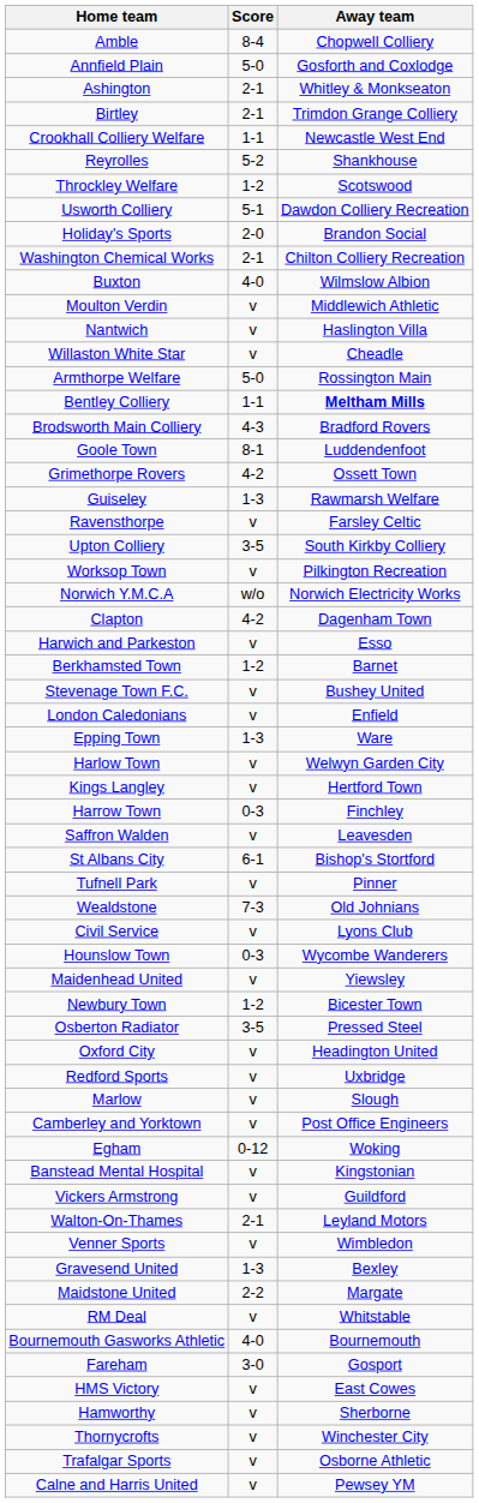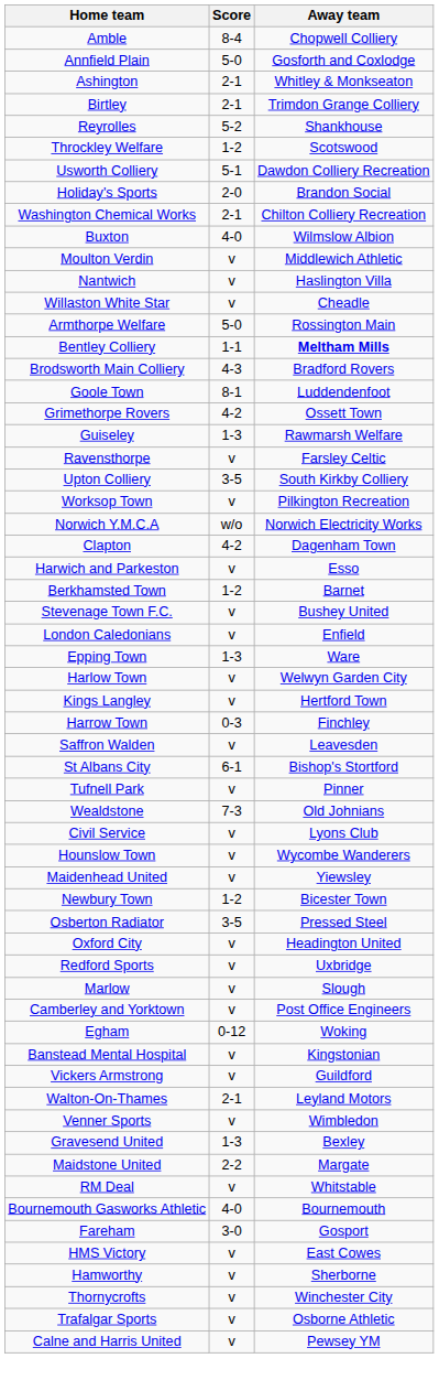 <table class="wikitable" style="text-align: center">
 <tr>
 <th>Home team</th>
 <th>Score</th>
 <th>Away team</th>
 </tr>
 <tr>
 <td><a href='#'>Amble</a></td>
 <td>8-4</td>
 <td><a href='#'>Chopwell Colliery</a></td>
 </tr>
 <tr>
 <td><a href='#'>Annfield Plain</a></td>
 <td>5-0</td>
 <td><a href='#'>Gosforth and Coxlodge</a></td>
 </tr>
 <tr>
 <td><a href='#'>Ashington</a></td>
 <td>2-1</td>
 <td><a href='#'>Whitley & Monkseaton</a></td>
 </tr>
 <tr>
 <td><a href='#'>Birtley</a></td>
 <td>2-1</td>
 <td><a href='#'>Trimdon Grange Colliery</a></td>
-</tr>
-<tr>
-<td><a href='#'>Crookhall Colliery Welfare</a></td>
-<td>1-1</td>
-<td><a href='#'>Newcastle West End</a></td>
 </tr>
 <tr>
 <td><a href='#'>Reyrolles</a></td>
 <td>5-2</td>
 <td><a href='#'>Shankhouse</a></td>
 </tr>
 <tr>
 <td><a href='#'>Throckley Welfare</a></td>
 <td>1-2</td>
 <td><a href='#'>Scotswood</a></td>
 </tr>
 <tr>
 <td><a href='#'>Usworth Colliery</a></td>
 <td>5-1</td>
 <td><a href='#'>Dawdon Colliery Recreation</a></td>
 </tr>
 <tr>
 <td><a href='#'>Holiday's Sports</a></td>
 <td>2-0</td>
 <td><a href='#'>Brandon Social</a></td>
 </tr>
 <tr>
 <td><a href='#'>Washington Chemical Works</a></td>
 <td>2-1</td>
 <td><a href='#'>Chilton Colliery Recreation</a></td>
 </tr>
 <tr>
 <td><a href='#'>Buxton</a></td>
 <td>4-0</td>
 <td><a href='#'>Wilmslow Albion</a></td>
 </tr>
 <tr>
 <td><a href='#'>Moulton Verdin</a></td>
 <td>v</td>
 <td><a href='#'>Middlewich Athletic</a></td>
 </tr>
 <tr>
 <td><a href='#'>Nantwich</a></td>
 <td>v</td>
 <td><a href='#'>Haslington Villa</a></td>
 </tr>
 <tr>
 <td><a href='#'>Willaston White Star</a></td>
 <td>v</td>
 <td><a href='#'>Cheadle</a></td>
 </tr>
 <tr>
 <td><a href='#'>Armthorpe Welfare</a></td>
 <td>5-0</td>
 <td><a href='#'>Rossington Main</a></td>
 </tr>
 <tr>
 <td><a href='#'>Bentley Colliery</a></td>
 <td>1-1</td>
 <td><strong><a href='#'>Meltham Mills</a></strong></td>
 </tr>
 <tr>
 <td><a href='#'>Brodsworth Main Colliery</a></td>
 <td>4-3</td>
 <td><a href='#'>Bradford Rovers</a></td>
 </tr>
 <tr>
 <td><a href='#'>Goole Town</a></td>
 <td>8-1</td>
 <td><a href='#'>Luddendenfoot</a></td>
 </tr>
 <tr>
 <td><a href='#'>Grimethorpe Rovers</a></td>
 <td>4-2</td>
 <td><a href='#'>Ossett Town</a></td>
 </tr>
 <tr>
 <td><a href='#'>Guiseley</a></td>
 <td>1-3</td>
 <td><a href='#'>Rawmarsh Welfare</a></td>
 </tr>
 <tr>
 <td><a href='#'>Ravensthorpe</a></td>
 <td>v</td>
 <td><a href='#'>Farsley Celtic</a></td>
 </tr>
 <tr>
 <td><a href='#'>Upton Colliery</a></td>
 <td>3-5</td>
 <td><a href='#'>South Kirkby Colliery</a></td>
 </tr>
 <tr>
 <td><a href='#'>Worksop Town</a></td>
 <td>v</td>
 <td><a href='#'>Pilkington Recreation</a></td>
 </tr>
 <tr>
 <td><a href='#'>Norwich Y.M.C.A</a></td>
 <td>w/o</td>
 <td><a href='#'>Norwich Electricity Works</a></td>
 </tr>
 <tr>
 <td><a href='#'>Clapton</a></td>
 <td>4-2</td>
 <td><a href='#'>Dagenham Town</a></td>
 </tr>
 <tr>
 <td><a href='#'>Harwich and Parkeston</a></td>
 <td>v</td>
 <td><a href='#'>Esso</a></td>
 </tr>
 <tr>
 <td><a href='#'>Berkhamsted Town</a></td>
 <td>1-2</td>
 <td><a href='#'>Barnet</a></td>
 </tr>
 <tr>
 <td><a href='#'>Stevenage Town F.C.</a></td>
 <td>v</td>
 <td><a href='#'>Bushey United</a></td>
 </tr>
 <tr>
 <td><a href='#'>London Caledonians</a></td>
 <td>v</td>
 <td><a href='#'>Enfield</a></td>
 </tr>
 <tr>
 <td><a href='#'>Epping Town</a></td>
 <td>1-3</td>
 <td><a href='#'>Ware</a></td>
 </tr>
 <tr>
 <td><a href='#'>Harlow Town</a></td>
 <td>v</td>
 <td><a href='#'>Welwyn Garden City</a></td>
 </tr>
 <tr>
 <td><a href='#'>Kings Langley</a></td>
 <td>v</td>
 <td><a href='#'>Hertford Town</a></td>
 </tr>
 <tr>
 <td><a href='#'>Harrow Town</a></td>
 <td>0-3</td>
 <td><a href='#'>Finchley</a></td>
 </tr>
 <tr>
 <td><a href='#'>Saffron Walden</a></td>
 <td>v</td>
 <td><a href='#'>Leavesden</a></td>
 </tr>
 <tr>
 <td><a href='#'>St Albans City</a></td>
 <td>6-1</td>
 <td><a href='#'>Bishop's Stortford</a></td>
 </tr>
 <tr>
 <td><a href='#'>Tufnell Park</a></td>
 <td>v</td>
 <td><a href='#'>Pinner</a></td>
 </tr>
 <tr>
 <td><a href='#'>Wealdstone</a></td>
 <td>7-3</td>
 <td><a href='#'>Old Johnians</a></td>
 </tr>
 <tr>
 <td><a href='#'>Civil Service</a></td>
 <td>v</td>
 <td><a href='#'>Lyons Club</a></td>
 </tr>
 <tr>
 <td><a href='#'>Hounslow Town</a></td>
-<td>0-3</td>
+<td>v</td>
 <td><a href='#'>Wycombe Wanderers</a></td>
 </tr>
 <tr>
 <td><a href='#'>Maidenhead United</a></td>
 <td>v</td>
 <td><a href='#'>Yiewsley</a></td>
 </tr>
 <tr>
 <td><a href='#'>Newbury Town</a></td>
 <td>1-2</td>
 <td><a href='#'>Bicester Town</a></td>
 </tr>
 <tr>
 <td><a href='#'>Osberton Radiator</a></td>
 <td>3-5</td>
 <td><a href='#'>Pressed Steel</a></td>
 </tr>
 <tr>
 <td><a href='#'>Oxford City</a></td>
 <td>v</td>
 <td><a href='#'>Headington United</a></td>
 </tr>
 <tr>
 <td><a href='#'>Redford Sports</a></td>
 <td>v</td>
 <td><a href='#'>Uxbridge</a></td>
 </tr>
 <tr>
 <td><a href='#'>Marlow</a></td>
 <td>v</td>
 <td><a href='#'>Slough</a></td>
 </tr>
 <tr>
 <td><a href='#'>Camberley and Yorktown</a></td>
 <td>v</td>
 <td><a href='#'>Post Office Engineers</a></td>
 </tr>
 <tr>
 <td><a href='#'>Egham</a></td>
 <td>0-12</td>
 <td><a href='#'>Woking</a></td>
 </tr>
 <tr>
 <td><a href='#'>Banstead Mental Hospital</a></td>
 <td>v</td>
 <td><a href='#'>Kingstonian</a></td>
 </tr>
 <tr>
 <td><a href='#'>Vickers Armstrong</a></td>
 <td>v</td>
 <td><a href='#'>Guildford</a></td>
 </tr>
 <tr>
 <td><a href='#'>Walton-On-Thames</a></td>
 <td>2-1</td>
 <td><a href='#'>Leyland Motors</a></td>
 </tr>
 <tr>
 <td><a href='#'>Venner Sports</a></td>
 <td>v</td>
 <td><a href='#'>Wimbledon</a></td>
 </tr>
 <tr>
 <td><a href='#'>Gravesend United</a></td>
 <td>1-3</td>
 <td><a href='#'>Bexley</a></td>
 </tr>
 <tr>
 <td><a href='#'>Maidstone United</a></td>
 <td>2-2</td>
 <td><a href='#'>Margate</a></td>
 </tr>
 <tr>
 <td><a href='#'>RM Deal</a></td>
 <td>v</td>
 <td><a href='#'>Whitstable</a></td>
 </tr>
 <tr>
 <td><a href='#'>Bournemouth Gasworks Athletic</a></td>
 <td>4-0</td>
 <td><a href='#'>Bournemouth</a></td>
 </tr>
 <tr>
 <td><a href='#'>Fareham</a></td>
 <td>3-0</td>
 <td><a href='#'>Gosport</a></td>
 </tr>
 <tr>
 <td><a href='#'>HMS Victory</a></td>
 <td>v</td>
 <td><a href='#'>East Cowes</a></td>
 </tr>
 <tr>
 <td><a href='#'>Hamworthy</a></td>
 <td>v</td>
 <td><a href='#'>Sherborne</a></td>
 </tr>
 <tr>
 <td><a href='#'>Thornycrofts</a></td>
 <td>v</td>
 <td><a href='#'>Winchester City</a></td>
 </tr>
 <tr>
 <td><a href='#'>Trafalgar Sports</a></td>
 <td>v</td>
 <td><a href='#'>Osborne Athletic</a></td>
 </tr>
 <tr>
 <td><a href='#'>Calne and Harris United</a></td>
 <td>v</td>
 <td><a href='#'>Pewsey YM</a></td>
 </tr>
 </table>
